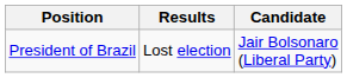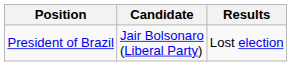 <table class="wikitable sortable">
 <tr>
 <th bgcolor="teal">Position</th>
+<th bgcolor="teal"><span>Candidate</span></th>
 <th>Results</th>
-<th bgcolor="teal"><span>Candidate</span></th>
 </tr>
 <tr>
 <td> <a href='#'>President of Brazil</a></td>
+<td><a href='#'>Jair Bolsonaro</a><br>(<a href='#'>Liberal Party</a>)</td>
 <td> Lost <a href='#'>election</a></td>
-<td><a href='#'>Jair Bolsonaro</a><br>(<a href='#'>Liberal Party</a>)</td>
 </tr>
 </table>
